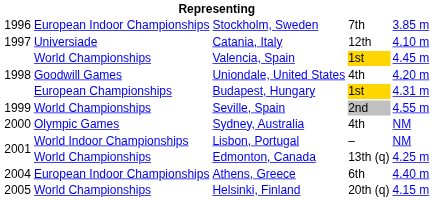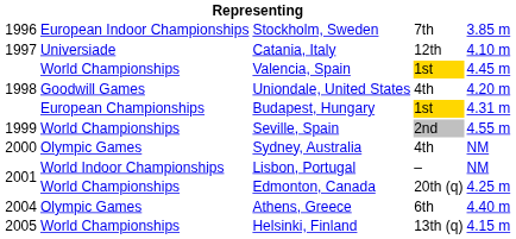 <table>
 <tr>
 <th colspan="5">Representing </th>
 </tr>
 <tr>
 <td>1996</td>
 <td><a href='#'>European Indoor Championships</a></td>
 <td><a href='#'>Stockholm, Sweden</a></td>
 <td>7th</td>
 <td><a href='#'>3.85 m</a></td>
 </tr>
 <tr>
 <td>1997</td>
 <td><a href='#'>Universiade</a></td>
 <td><a href='#'>Catania, Italy</a></td>
 <td>12th</td>
 <td><a href='#'>4.10 m</a></td>
 </tr>
 <tr>
 <td rowspan="3">1998</td>
 <td><a href='#'>World Championships</a></td>
 <td><a href='#'>Valencia, Spain</a></td>
 <td bgcolor="gold">1st</td>
 <td><a href='#'>4.45 m</a></td>
 </tr>
 <tr>
 <td><a href='#'>Goodwill Games</a></td>
 <td><a href='#'>Uniondale, United States</a></td>
 <td>4th</td>
 <td><a href='#'>4.20 m</a></td>
 </tr>
 <tr>
 <td><a href='#'>European Championships</a></td>
 <td><a href='#'>Budapest, Hungary</a></td>
 <td bgcolor="gold">1st</td>
 <td><a href='#'>4.31 m</a></td>
 </tr>
 <tr>
 <td>1999</td>
 <td><a href='#'>World Championships</a></td>
 <td><a href='#'>Seville, Spain</a></td>
 <td bgcolor="silver">2nd</td>
 <td><a href='#'>4.55 m</a></td>
 </tr>
 <tr>
 <td>2000</td>
 <td><a href='#'>Olympic Games</a></td>
 <td><a href='#'>Sydney, Australia</a></td>
 <td>4th</td>
 <td><a href='#'>NM</a></td>
 </tr>
 <tr>
 <td rowspan="2">2001</td>
 <td><a href='#'>World Indoor Championships</a></td>
 <td><a href='#'>Lisbon, Portugal</a></td>
 <td>–</td>
 <td><a href='#'>NM</a></td>
 </tr>
 <tr>
 <td><a href='#'>World Championships</a></td>
 <td><a href='#'>Edmonton, Canada</a></td>
-<td>13th (q)</td>
+<td>20th (q)</td>
 <td><a href='#'>4.25 m</a></td>
 </tr>
 <tr>
 <td>2004</td>
-<td><a href='#'>European Indoor Championships</a></td>
+<td><a href='#'>Olympic Games</a></td>
 <td><a href='#'>Athens, Greece</a></td>
 <td>6th</td>
 <td><a href='#'>4.40 m</a></td>
 </tr>
 <tr>
 <td>2005</td>
 <td><a href='#'>World Championships</a></td>
 <td><a href='#'>Helsinki, Finland</a></td>
-<td>20th (q)</td>
+<td>13th (q)</td>
 <td><a href='#'>4.15 m</a></td>
 </tr>
 </table>
